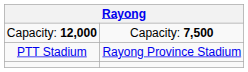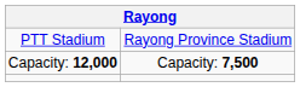 <table class="wikitable" style="text-align:center;margin:1em auto;">
 <tr>
 <th colspan="2"><a href='#'>Rayong</a></th>
+</tr>
+<tr>
+<td><a href='#'>PTT Stadium</a></td>
+<td><a href='#'>Rayong Province Stadium</a></td>
 </tr>
 <tr>
 <td>Capacity: <strong>12,000</strong></td>
 <td>Capacity: <strong>	7,500</strong></td>
 </tr>
 <tr>
-<td><a href='#'>PTT Stadium</a></td>
-<td><a href='#'>Rayong Province Stadium</a></td>
-</tr>
-<tr>
 <td></td>
 <td></td>
 </tr>
 </table>
